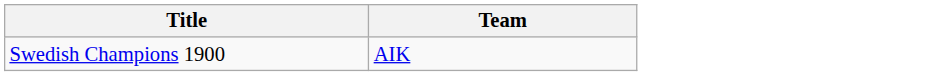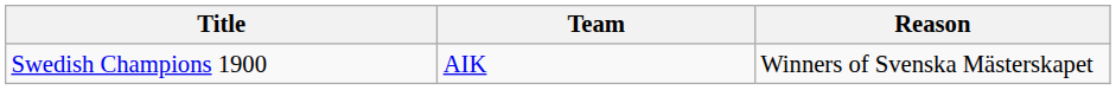 <table class="wikitable" style="text-align: left;">
 <tr>
 <th style="width: 275px;">Title</th>
 <th style="width: 200px;">Team</th>
+<th style="width: 225px;">Reason</th>
 </tr>
 <tr>
 <td><a href='#'>Swedish Champions</a> 1900</td>
 <td><a href='#'>AIK</a></td>
+<td>Winners of Svenska Mästerskapet</td>
 </tr>
 </table>
